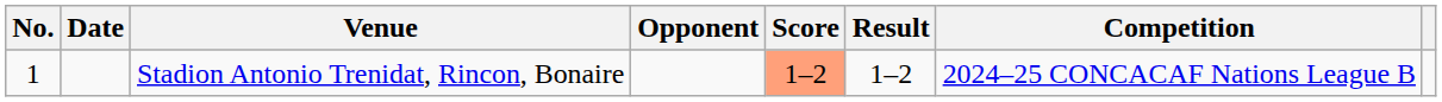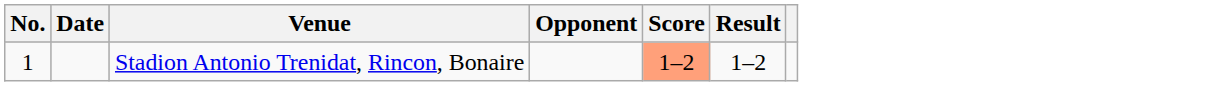 <table class="wikitable sortable">
 <tr>
 <th scope="col">No.</th>
 <th scope="col">Date</th>
 <th scope="col">Venue</th>
 <th scope="col">Opponent</th>
 <th scope="col">Score</th>
 <th scope="col">Result</th>
-<th scope="col">Competition</th>
 <th scope="col" class="unsortable"></th>
 </tr>
 <tr>
 <td style="text-align:center">1</td>
 <td></td>
 <td><a href='#'>Stadion Antonio Trenidat</a>, <a href='#'>Rincon</a>, Bonaire</td>
 <td></td>
 <td style="background: lightsalmon; text-align:center">1–2</td>
 <td style="text-align:center">1–2</td>
-<td><a href='#'>2024–25 CONCACAF Nations League B</a></td>
 <td></td>
 </tr>
 </table>
